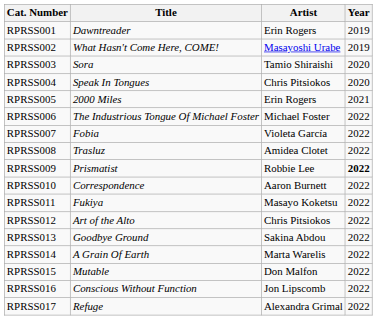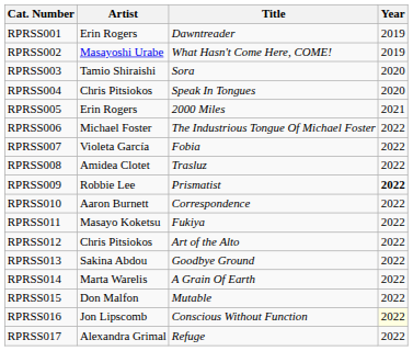 <table class="wikitable sortable">
 <tr>
 <th>Cat. Number</th>
+<th>Artist</th>
 <th>Title</th>
-<th>Artist</th>
 <th>Year</th>
 </tr>
 <tr>
 <td>RPRSS001</td>
+<td>Erin Rogers</td>
 <td><em>Dawntreader</em></td>
-<td>Erin Rogers</td>
 <td>2019</td>
 </tr>
 <tr>
 <td>RPRSS002</td>
+<td><a href='#'>Masayoshi Urabe</a></td>
 <td><em>What Hasn't Come Here, COME!</em></td>
-<td><a href='#'>Masayoshi Urabe</a></td>
 <td>2019</td>
 </tr>
 <tr>
 <td>RPRSS003</td>
+<td>Tamio Shiraishi</td>
 <td><em>Sora</em></td>
-<td>Tamio Shiraishi</td>
 <td>2020</td>
 </tr>
 <tr>
 <td>RPRSS004</td>
+<td>Chris Pitsiokos</td>
 <td><em>Speak In Tongues</em></td>
-<td>Chris Pitsiokos</td>
 <td>2020</td>
 </tr>
 <tr>
 <td>RPRSS005</td>
+<td>Erin Rogers</td>
 <td><em>2000 Miles</em></td>
-<td>Erin Rogers</td>
 <td>2021</td>
 </tr>
 <tr>
 <td>RPRSS006</td>
+<td>Michael Foster</td>
 <td><em>The Industrious Tongue Of Michael Foster</em></td>
-<td>Michael Foster</td>
 <td>2022</td>
 </tr>
 <tr>
 <td>RPRSS007</td>
+<td>Violeta García</td>
 <td><em>Fobia</em></td>
-<td>Violeta García</td>
 <td>2022</td>
 </tr>
 <tr>
 <td>RPRSS008</td>
+<td>Amidea Clotet</td>
 <td><em>Trasluz</em></td>
-<td>Amidea Clotet</td>
 <td>2022</td>
 </tr>
 <tr>
 <td>RPRSS009</td>
+<td>Robbie Lee</td>
 <td><em>Prismatist</em></td>
-<td>Robbie Lee</td>
 <td><strong>2022</strong></td>
 </tr>
 <tr>
 <td>RPRSS010</td>
+<td>Aaron Burnett</td>
 <td><em>Correspondence</em></td>
-<td>Aaron Burnett</td>
 <td>2022</td>
 </tr>
 <tr>
 <td>RPRSS011</td>
+<td>Masayo Koketsu</td>
 <td><em>Fukiya</em></td>
-<td>Masayo Koketsu</td>
 <td>2022</td>
 </tr>
 <tr>
 <td>RPRSS012</td>
+<td>Chris Pitsiokos</td>
 <td><em>Art of the Alto</em></td>
-<td>Chris Pitsiokos</td>
 <td>2022</td>
 </tr>
 <tr>
 <td>RPRSS013</td>
+<td>Sakina Abdou</td>
 <td><em>Goodbye Ground</em></td>
-<td>Sakina Abdou</td>
 <td>2022</td>
 </tr>
 <tr>
 <td>RPRSS014</td>
+<td>Marta Warelis</td>
 <td><em>A Grain Of Earth</em></td>
-<td>Marta Warelis</td>
 <td>2022</td>
 </tr>
 <tr>
 <td>RPRSS015</td>
+<td>Don Malfon</td>
 <td><em>Mutable</em></td>
-<td>Don Malfon</td>
 <td>2022</td>
 </tr>
 <tr>
 <td>RPRSS016</td>
+<td>Jon Lipscomb</td>
 <td><em>Conscious Without Function</em></td>
-<td>Jon Lipscomb</td>
-<td>2022</td>
+<td style="background: lightyellow;">2022</td>
 </tr>
 <tr>
 <td>RPRSS017</td>
+<td>Alexandra Grimal</td>
 <td><em>Refuge</em></td>
-<td>Alexandra Grimal</td>
 <td>2022</td>
 </tr>
 </table>
